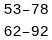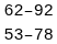 <table style="text-align:center">
 <tr>
 <th width=200></th>
 <th width=100></th>
 <th width=200></th>
 </tr>
 <tr>
 <td align=right></td>
-<td align=center>53–78</td>
+<td align=center>62–92</td>
 <td align=left><strong></strong></td>
 </tr>
 <tr>
 <td align=right></td>
-<td align=center>62–92</td>
+<td align=center>53–78</td>
 <td align=left><strong></strong></td>
 </tr>
 </table>
